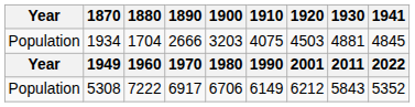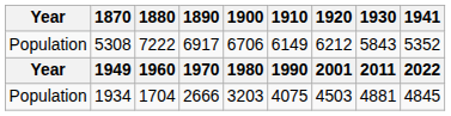 <table class="wikitable">
 <tr>
 <th>Year</th>
 <th>1870</th>
 <th>1880</th>
 <th>1890</th>
 <th>1900</th>
 <th>1910</th>
 <th>1920</th>
 <th>1930</th>
 <th>1941</th>
 </tr>
 <tr>
 <td>Population</td>
-<td>1934</td>
-<td>1704</td>
-<td>2666</td>
-<td>3203</td>
-<td>4075</td>
-<td>4503</td>
-<td>4881</td>
-<td>4845</td>
+<td>5308</td>
+<td>7222</td>
+<td>6917</td>
+<td>6706</td>
+<td>6149</td>
+<td>6212</td>
+<td>5843</td>
+<td>5352</td>
 </tr>
 <tr>
 <th>Year</th>
 <th>1949</th>
 <th>1960</th>
 <th>1970</th>
 <th>1980</th>
 <th>1990</th>
 <th>2001</th>
 <th>2011</th>
 <th>2022</th>
 </tr>
 <tr>
 <td>Population</td>
-<td>5308</td>
-<td>7222</td>
-<td>6917</td>
-<td>6706</td>
-<td>6149</td>
-<td>6212</td>
-<td>5843</td>
-<td>5352</td>
+<td>1934</td>
+<td>1704</td>
+<td>2666</td>
+<td>3203</td>
+<td>4075</td>
+<td>4503</td>
+<td>4881</td>
+<td>4845</td>
 </tr>
 </table>
